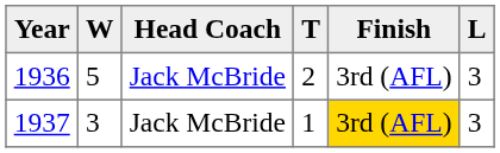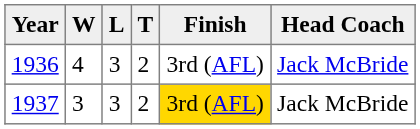 <table class="toccolours" border="1" cellpadding="4" cellspacing="2" style="margin:1em auto; border-collapse: collapse;">
 <tr style="background:#efefef;">
 <th>Year</th>
 <th>W</th>
-<th>Head Coach</th>
+<th>L</th>
 <th>T</th>
 <th>Finish</th>
-<th>L</th>
+<th>Head Coach</th>
 </tr>
 <tr>
 <td><a href='#'>1936</a></td>
-<td>5</td>
-<td><a href='#'>Jack McBride</a></td>
+<td>4</td>
+<td>3</td>
 <td>2</td>
 <td>3rd (<a href='#'>AFL</a>)</td>
-<td>3</td>
+<td><a href='#'>Jack McBride</a></td>
 </tr>
 <tr>
 <td><a href='#'>1937</a></td>
 <td>3</td>
+<td>3</td>
+<td>2</td>
+<td style="background: gold;">3rd (<a href='#'>AFL</a>)</td>
 <td>Jack McBride</td>
-<td>1</td>
-<td style="background: gold;">3rd (<a href='#'>AFL</a>)</td>
-<td>3</td>
 </tr>
 </table>
